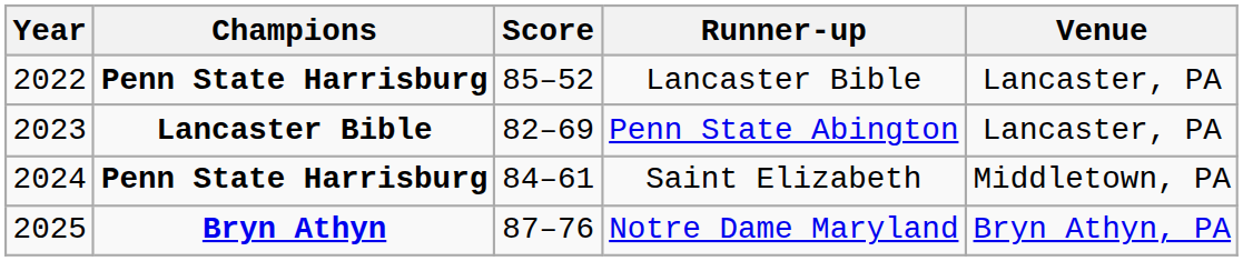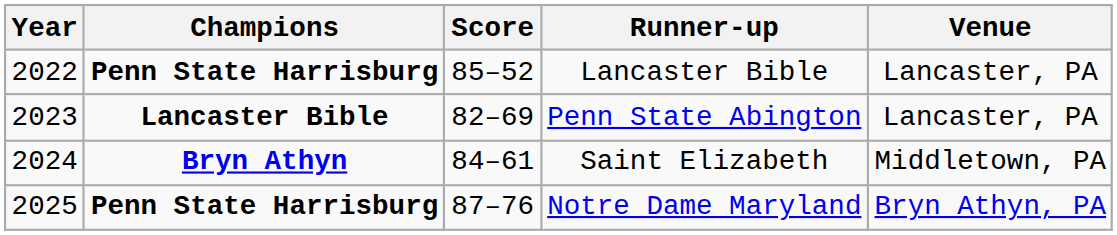 <table class="wikitable sortable">
 <tr>
 <th>Year</th>
 <th>Champions</th>
 <th>Score</th>
 <th>Runner-up</th>
 <th>Venue</th>
 </tr>
 <tr align=center>
 <td>2022</td>
 <td><strong>Penn State Harrisburg</strong></td>
 <td>85–52</td>
 <td>Lancaster Bible</td>
 <td>Lancaster, PA</td>
 </tr>
 <tr align=center>
 <td>2023</td>
 <td><strong>Lancaster Bible</strong></td>
 <td>82–69</td>
 <td><a href='#'>Penn State Abington</a></td>
 <td>Lancaster, PA</td>
 </tr>
 <tr align=center>
 <td>2024</td>
-<td><strong>Penn State Harrisburg</strong></td>
+<td><strong><a href='#'>Bryn Athyn</a></strong></td>
 <td>84–61</td>
 <td>Saint Elizabeth</td>
 <td>Middletown, PA</td>
 </tr>
 <tr align=center>
 <td>2025</td>
-<td><strong><a href='#'>Bryn Athyn</a></strong></td>
+<td><strong>Penn State Harrisburg</strong></td>
 <td>87–76</td>
 <td><a href='#'>Notre Dame Maryland</a></td>
 <td><a href='#'>Bryn Athyn, PA</a></td>
 </tr>
 </table>
